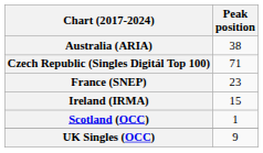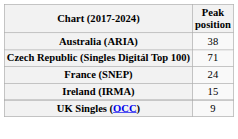 <table class="wikitable sortable plainrowheaders" style="text-align:center;">
 <tr>
 <th>Chart (2017-2024)</th>
 <th>Peak<br>position</th>
 </tr>
 <tr>
 <th scope="row">Australia (ARIA)</th>
 <td>38</td>
 </tr>
 <tr>
 <th scope="row">Czech Republic (Singles Digitál Top 100)</th>
 <td>71</td>
 </tr>
 <tr>
 <th scope="row">France (SNEP)</th>
-<td>23</td>
+<td>24</td>
 </tr>
 <tr>
 <th scope="row">Ireland (IRMA)</th>
 <td>15</td>
-</tr>
-<tr>
-<th scope="row"><a href='#'>Scotland</a> (<a href='#'>OCC</a>)</th>
-<td>1</td>
 </tr>
 <tr>
 </tr>
 <tr>
 <th scope="row">UK Singles (<a href='#'>OCC</a>)</th>
 <td>9</td>
 </tr>
 </table>
